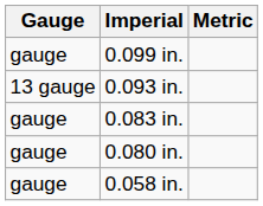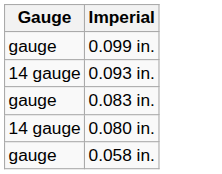 <table class="wikitable">
 <tr>
 <th>Gauge</th>
 <th>Imperial</th>
-<th>Metric</th>
 </tr>
 <tr>
 <td> gauge</td>
 <td>0.099 in.</td>
-<td></td>
 </tr>
 <tr>
-<td>13 gauge</td>
+<td>14 gauge</td>
 <td>0.093 in.</td>
-<td></td>
 </tr>
 <tr>
 <td> gauge</td>
 <td>0.083 in.</td>
-<td></td>
 </tr>
 <tr>
-<td> gauge</td>
+<td>14 gauge</td>
 <td>0.080 in.</td>
-<td></td>
 </tr>
 <tr>
 <td> gauge</td>
 <td>0.058 in.</td>
-<td></td>
 </tr>
 </table>
